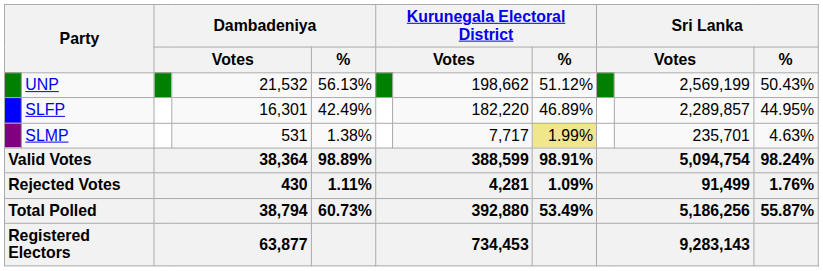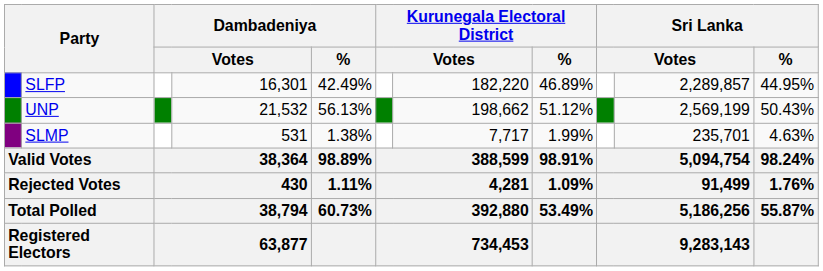 <table class="wikitable">
 <tr>
 <th colspan="2" width="144px"rowspan="2">Party</th>
 <th colspan="3" width="216px">Dambadeniya</th>
 <th colspan="3" width="216px"><a href='#'>Kurunegala Electoral District</a></th>
 <th colspan="3" width="216px">Sri Lanka</th>
 </tr>
 <tr>
 <th colspan="2" width="144px">Votes</th>
 <th>%</th>
 <th colspan="2" width="144px">Votes</th>
 <th>%</th>
 <th colspan="2" width="144px">Votes</th>
 <th>%</th>
 </tr>
 <tr>
+<td style="background-color:blue;" width="10px"></td>
+<td style="text-align:left;"><a href='#'>SLFP</a></td>
+<td style="background-color:white;" width="10px"></td>
+<td style="text-align:right;">16,301</td>
+<td style="text-align:right;">42.49%</td>
+<td style="background-color:white;" width="10px"></td>
+<td style="text-align:right;">182,220</td>
+<td style="text-align:right;">46.89%</td>
+<td style="background-color:white;" width="10px"></td>
+<td style="text-align:right;">2,289,857</td>
+<td style="text-align:right;">44.95%</td>
+</tr>
+<tr>
 <td style="background-color:green;" width="10px"></td>
 <td style="text-align:left;"><a href='#'>UNP</a></td>
 <td style="background-color:green;" width="10px"></td>
 <td style="text-align:right;">21,532</td>
 <td style="text-align:right;">56.13%</td>
 <td style="background-color:green;" width="10px"></td>
 <td style="text-align:right;">198,662</td>
 <td style="text-align:right;">51.12%</td>
 <td style="background-color:green;" width="10px"></td>
 <td style="text-align:right;">2,569,199</td>
 <td style="text-align:right;">50.43%</td>
 </tr>
 <tr>
-<td style="background-color:blue;" width="10px"></td>
-<td style="text-align:left;"><a href='#'>SLFP</a></td>
-<td style="background-color:white;" width="10px"></td>
-<td style="text-align:right;">16,301</td>
-<td style="text-align:right;">42.49%</td>
-<td style="background-color:white;" width="10px"></td>
-<td style="text-align:right;">182,220</td>
-<td style="text-align:right;">46.89%</td>
-<td style="background-color:white;" width="10px"></td>
-<td style="text-align:right;">2,289,857</td>
-<td style="text-align:right;">44.95%</td>
-</tr>
-<tr>
 <td style="background-color:purple;" width="10px"></td>
 <td style="text-align:left;"><a href='#'>SLMP</a></td>
 <td style="background-color:white;" width="10px"></td>
 <td style="text-align:right;">531</td>
 <td style="text-align:right;">1.38%</td>
 <td style="background-color:white;" width="10px"></td>
 <td style="text-align:right;">7,717</td>
-<td style="background: khaki; text-align:right;">1.99%</td>
+<td style="text-align:right;">1.99%</td>
 <td style="background-color:white;" width="10px"></td>
 <td style="text-align:right;">235,701</td>
 <td style="text-align:right;">4.63%</td>
 </tr>
 <tr>
 <th colspan="2" width="144px"style="text-align:left;">Valid Votes</th>
 <th style="text-align:right;"colspan="2" width="144px">38,364</th>
 <th style="text-align:right;">98.89%</th>
 <th style="text-align:right;"colspan="2" width="144px">388,599</th>
 <th style="text-align:right;">98.91%</th>
 <th style="text-align:right;"colspan="2" width="144px">5,094,754</th>
 <th style="text-align:right;">98.24%</th>
 </tr>
 <tr>
 <th colspan="2" width="144px"style="text-align:left;">Rejected Votes</th>
 <th style="text-align:right;"colspan="2" width="144px">430</th>
 <th style="text-align:right;">1.11%</th>
 <th style="text-align:right;"colspan="2" width="144px">4,281</th>
 <th style="text-align:right;">1.09%</th>
 <th style="text-align:right;"colspan="2" width="144px">91,499</th>
 <th style="text-align:right;">1.76%</th>
 </tr>
 <tr>
 <th colspan="2" width="144px"style="text-align:left;">Total Polled</th>
 <th style="text-align:right;"colspan="2" width="144px">38,794</th>
 <th style="text-align:right;">60.73%</th>
 <th style="text-align:right;"colspan="2" width="144px">392,880</th>
 <th style="text-align:right;">53.49%</th>
 <th style="text-align:right;"colspan="2" width="144px">5,186,256</th>
 <th style="text-align:right;">55.87%</th>
 </tr>
 <tr>
 <th colspan="2" width="144px"style="text-align:left;">Registered Electors</th>
 <th style="text-align:right;"colspan="2" width="144px">63,877</th>
 <th></th>
 <th style="text-align:right;"colspan="2" width="144px">734,453</th>
 <th></th>
 <th style="text-align:right;"colspan="2" width="144px">9,283,143</th>
 <th></th>
 </tr>
 </table>
